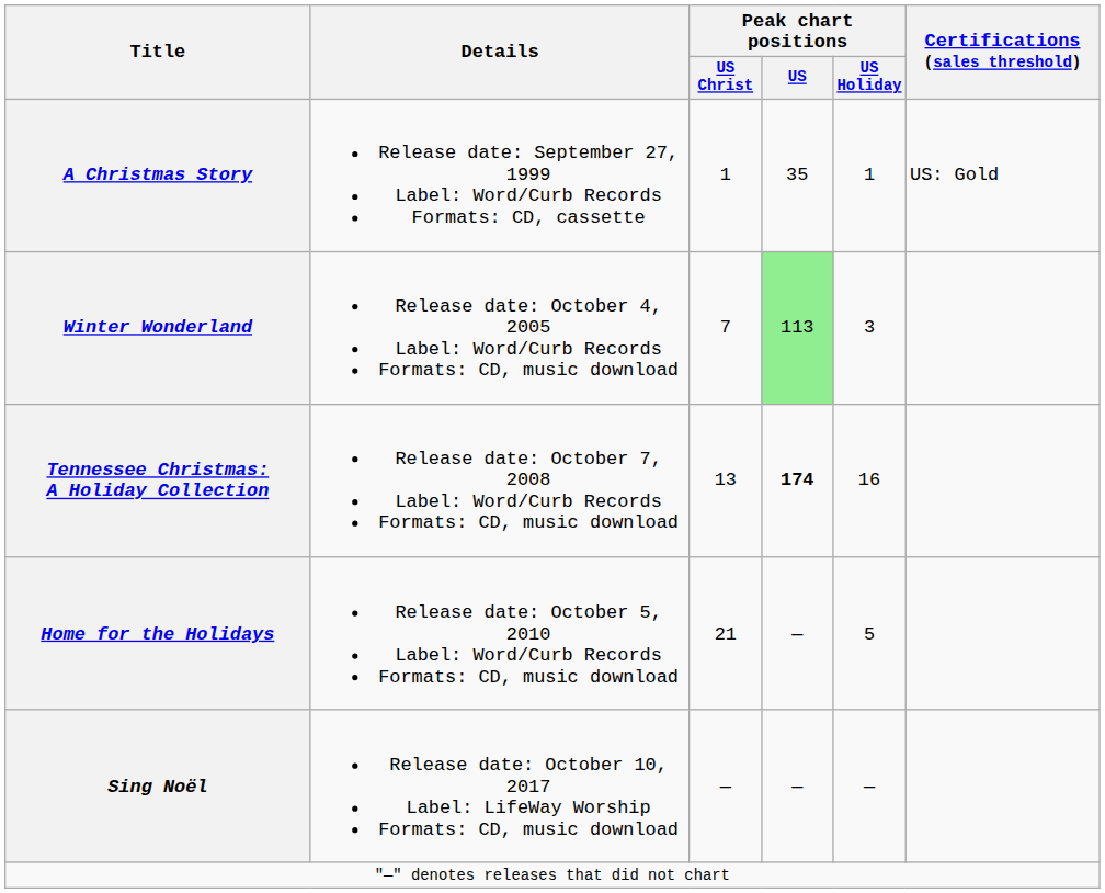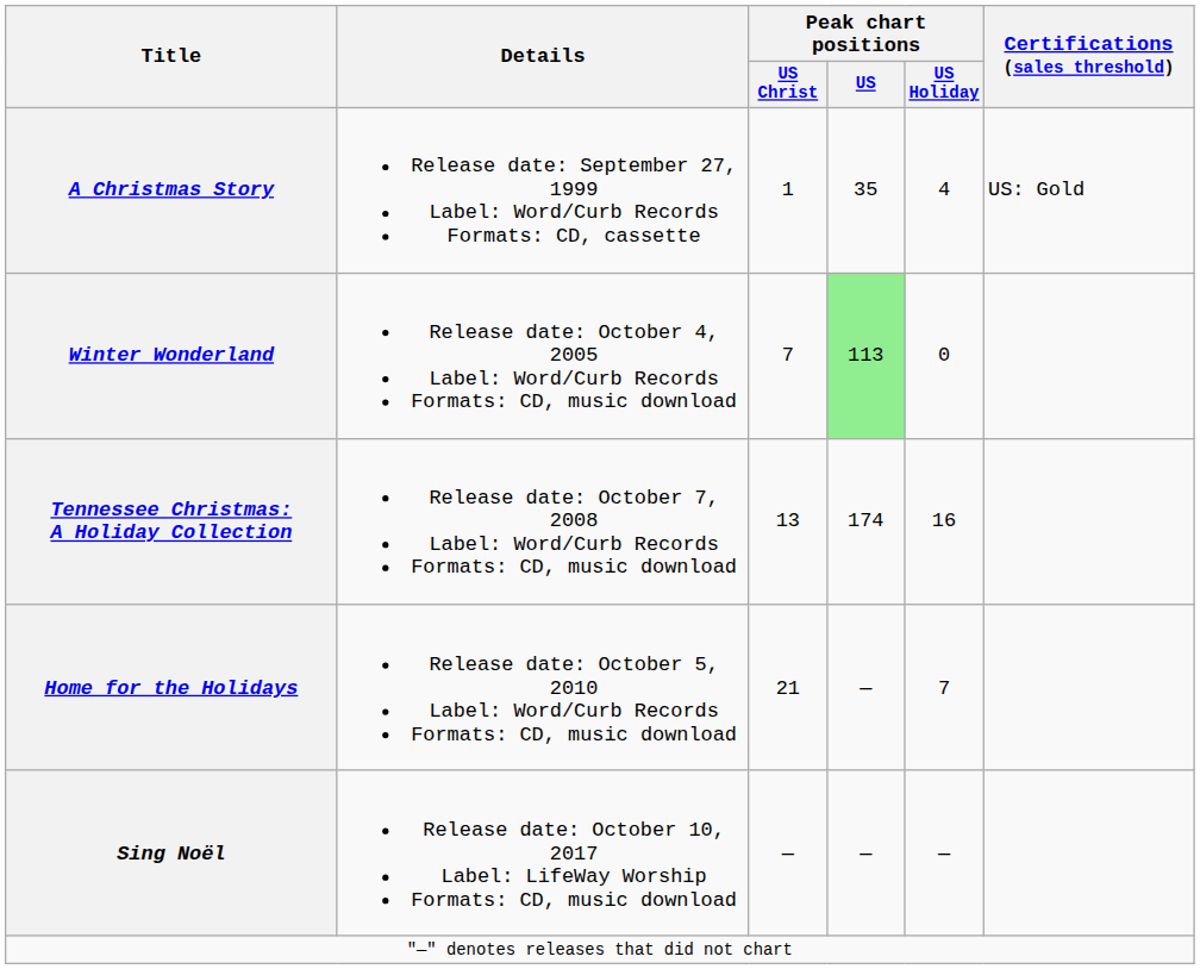 <table class="wikitable plainrowheaders" style="text-align:center;">
 <tr>
 <th rowspan="2" style="width:16em;">Title</th>
 <th rowspan="2" style="width:20em;">Details</th>
 <th colspan="3">Peak chart positions</th>
 <th rowspan="2" style="width:10em;"><a href='#'>Certifications</a><br><small>(<a href='#'>sales threshold</a>)</small></th>
 </tr>
 <tr style="font-size:smaller;">
 <th width="45"><a href='#'>US Christ</a><br></th>
 <th width="45"><a href='#'>US</a><br></th>
 <th width="45"><a href='#'>US Holiday</a><br></th>
 </tr>
 <tr>
 <th scope="row"><em><a href='#'>A Christmas Story</a></em></th>
 <td><br><ul><li>Release date: September 27, 1999</li><li>Label: Word/Curb Records</li><li>Formats: CD, cassette</li></ul></td>
 <td>1</td>
 <td>35</td>
-<td>1</td>
+<td>4</td>
 <td align="left">US: Gold</td>
 </tr>
 <tr>
 <th scope="row"><em><a href='#'>Winter Wonderland</a></em></th>
 <td><br><ul><li>Release date: October 4, 2005</li><li>Label: Word/Curb Records</li><li>Formats: CD, music download</li></ul></td>
 <td>7</td>
 <td style="background: lightgreen;">113</td>
-<td>3</td>
+<td>0</td>
 <td></td>
 </tr>
 <tr>
 <th scope="row"><em><a href='#'>Tennessee Christmas:<br>A Holiday Collection</a></em></th>
 <td><br><ul><li>Release date: October 7, 2008</li><li>Label: Word/Curb Records</li><li>Formats: CD, music download</li></ul></td>
 <td>13</td>
-<td><strong>174</strong></td>
+<td>174</td>
 <td>16</td>
 <td></td>
 </tr>
 <tr>
 <th scope="row"><em><a href='#'>Home for the Holidays</a></em></th>
 <td><br><ul><li>Release date: October 5, 2010</li><li>Label: Word/Curb Records</li><li>Formats: CD, music download</li></ul></td>
 <td>21</td>
 <td>—</td>
-<td>5</td>
+<td>7</td>
 <td></td>
 </tr>
 <tr>
 <th scope="row"><em>Sing Noël</em></th>
 <td><br><ul><li>Release date: October 10, 2017</li><li>Label: LifeWay Worship</li><li>Formats: CD, music download</li></ul></td>
 <td>—</td>
 <td>—</td>
 <td>—</td>
 <td></td>
 </tr>
 <tr>
 <td colspan="10" style="font-size:8pt">"—" denotes releases that did not chart</td>
 </tr>
 </table>
